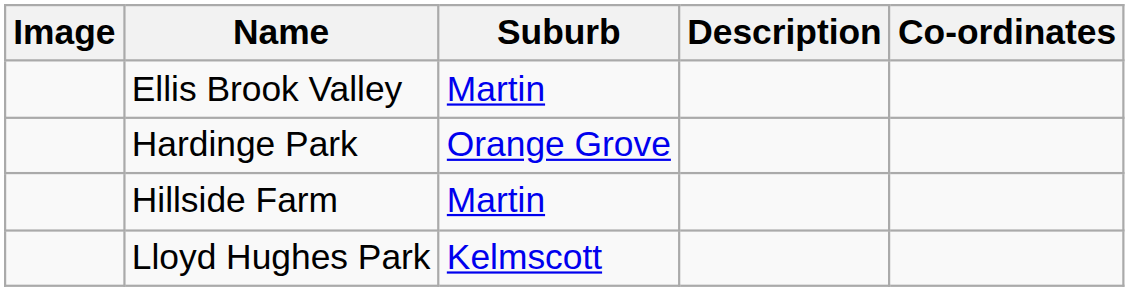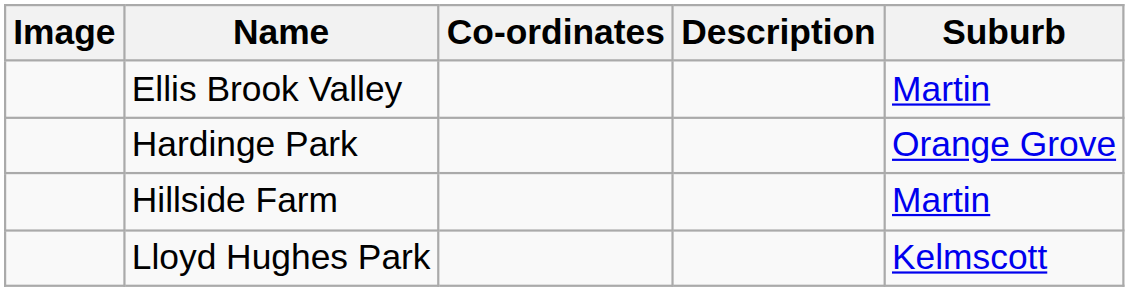 <table class="wikitable sortable">
 <tr>
 <th>Image</th>
 <th>Name</th>
+<th>Co-ordinates</th>
+<th>Description</th>
 <th>Suburb</th>
-<th>Description</th>
-<th>Co-ordinates</th>
 </tr>
 <tr>
 <td></td>
 <td>Ellis Brook Valley</td>
-<td><a href='#'>Martin</a></td>
 <td></td>
 <td></td>
+<td><a href='#'>Martin</a></td>
 </tr>
 <tr>
 <td></td>
 <td>Hardinge Park</td>
-<td><a href='#'>Orange Grove</a></td>
 <td></td>
 <td></td>
+<td><a href='#'>Orange Grove</a></td>
 </tr>
 <tr>
 <td></td>
 <td>Hillside Farm</td>
-<td><a href='#'>Martin</a></td>
 <td></td>
 <td></td>
+<td><a href='#'>Martin</a></td>
 </tr>
 <tr>
 <td></td>
 <td>Lloyd Hughes Park</td>
-<td><a href='#'>Kelmscott</a></td>
 <td></td>
 <td></td>
+<td><a href='#'>Kelmscott</a></td>
 </tr>
 </table>
